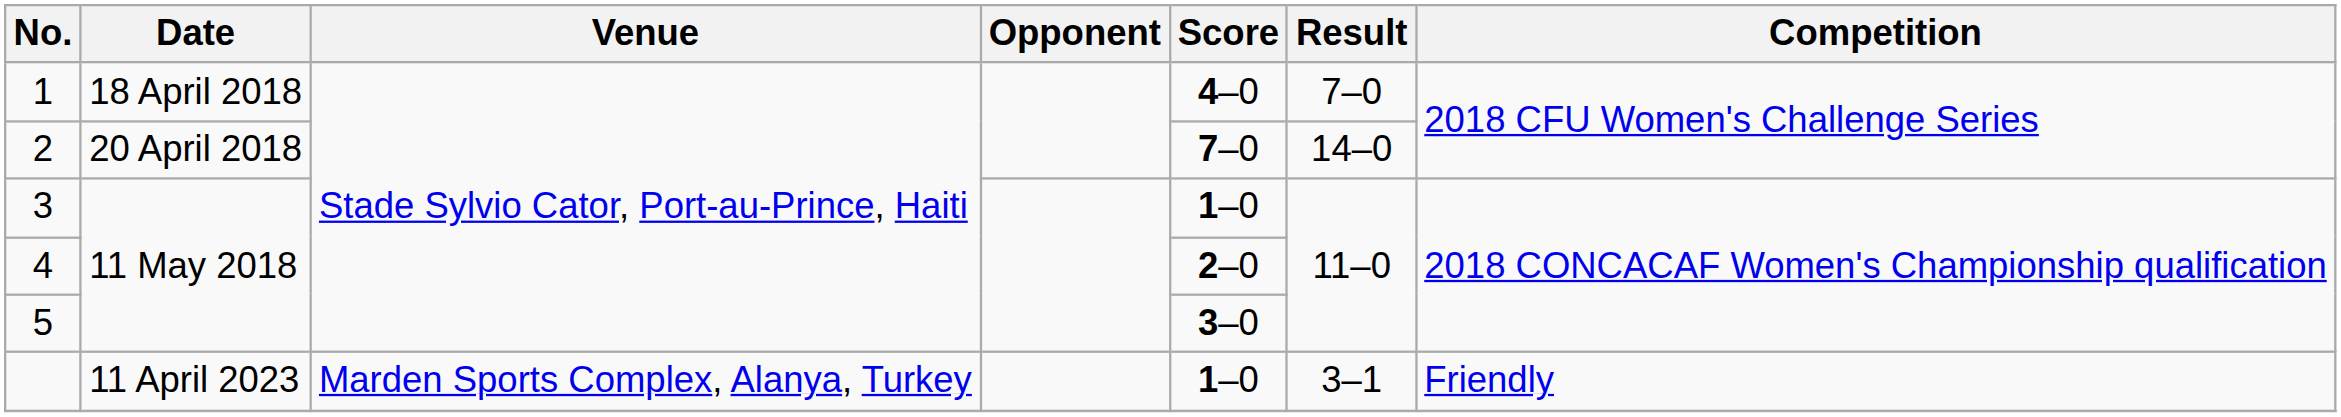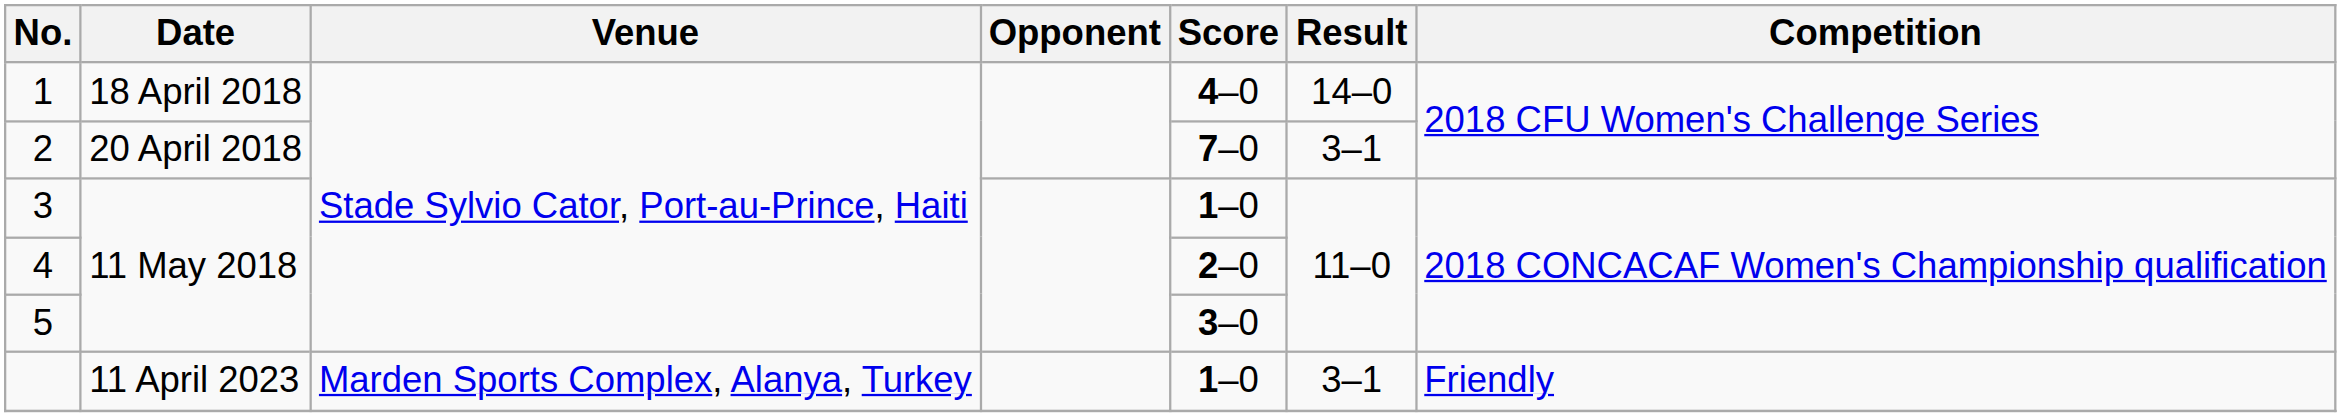 <table class="wikitable">
 <tr>
 <th>No.</th>
 <th>Date</th>
 <th>Venue</th>
 <th>Opponent</th>
 <th>Score</th>
 <th>Result</th>
 <th>Competition</th>
 </tr>
 <tr>
 <td style="text-align:center;">1</td>
 <td>18 April 2018</td>
 <td rowspan=5><a href='#'>Stade Sylvio Cator</a>, <a href='#'>Port-au-Prince</a>, <a href='#'>Haiti</a></td>
 <td rowspan=2></td>
 <td style="text-align:center;"><strong>4</strong>–0</td>
-<td style="text-align:center;">7–0</td>
+<td style="text-align:center;">14–0</td>
 <td rowspan=2><a href='#'>2018 CFU Women's Challenge Series</a></td>
 </tr>
 <tr>
 <td style="text-align:center;">2</td>
 <td>20 April 2018</td>
 <td style="text-align:center;"><strong>7</strong>–0</td>
-<td style="text-align:center;">14–0</td>
+<td align=center>3–1</td>
 </tr>
 <tr>
 <td style="text-align:center;">3</td>
 <td rowspan=3>11 May 2018</td>
 <td rowspan=3></td>
 <td style="text-align:center;"><strong>1</strong>–0</td>
 <td rowspan=3 style="text-align:center;">11–0</td>
 <td rowspan=3><a href='#'>2018 CONCACAF Women's Championship qualification</a></td>
 </tr>
 <tr style="text-align:center;">
 <td>4</td>
 <td><strong>2</strong>–0</td>
 </tr>
 <tr style="text-align:center;">
 <td>5</td>
 <td><strong>3</strong>–0</td>
 </tr>
 <tr>
 <td></td>
 <td>11 April 2023</td>
 <td><a href='#'>Marden Sports Complex</a>, <a href='#'>Alanya</a>, <a href='#'>Turkey</a></td>
 <td></td>
 <td align=center><strong>1</strong>–0</td>
 <td align=center>3–1</td>
 <td><a href='#'>Friendly</a></td>
 </tr>
 <tr>
 </tr>
 </table>
